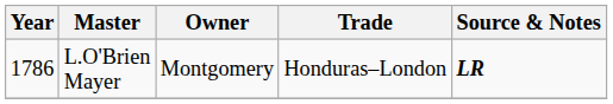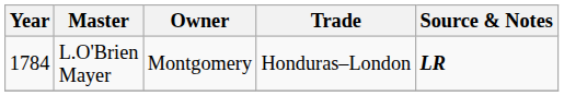 <table class=" wikitable">
 <tr>
 <th>Year</th>
 <th>Master</th>
 <th>Owner</th>
 <th>Trade</th>
 <th>Source & Notes</th>
 </tr>
 <tr>
-<td>1786</td>
+<td>1784</td>
 <td>L.O'Brien<br>Mayer</td>
 <td>Montgomery</td>
 <td>Honduras–London</td>
 <td><strong><em>LR</em></strong></td>
 </tr>
 <tr>
 </tr>
 </table>
